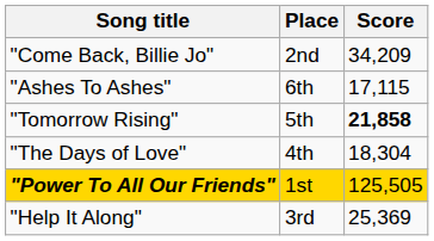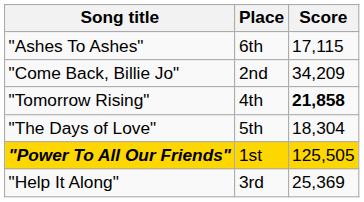 <table class="sortable wikitable">
 <tr>
 <th>Song title</th>
 <th>Place</th>
 <th>Score</th>
 </tr>
 <tr>
+<td>"Ashes To Ashes"</td>
+<td>6th</td>
+<td>17,115</td>
+</tr>
+<tr>
 <td>"Come Back, Billie Jo"</td>
 <td>2nd</td>
 <td>34,209</td>
 </tr>
 <tr>
-<td>"Ashes To Ashes"</td>
-<td>6th</td>
-<td>17,115</td>
-</tr>
-<tr>
 <td>"Tomorrow Rising"</td>
-<td>5th</td>
+<td>4th</td>
 <td><strong>21,858</strong></td>
 </tr>
 <tr>
 <td>"The Days of Love"</td>
-<td>4th</td>
+<td>5th</td>
 <td>18,304</td>
 </tr>
 <tr style="background:gold;">
 <td><strong><em>"Power To All Our Friends"</em></strong></td>
 <td>1st</td>
 <td>125,505</td>
 </tr>
 <tr>
 <td>"Help It Along"</td>
 <td>3rd</td>
 <td>25,369</td>
 </tr>
 </table>
